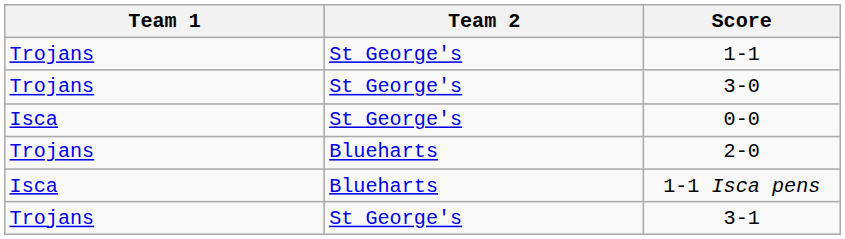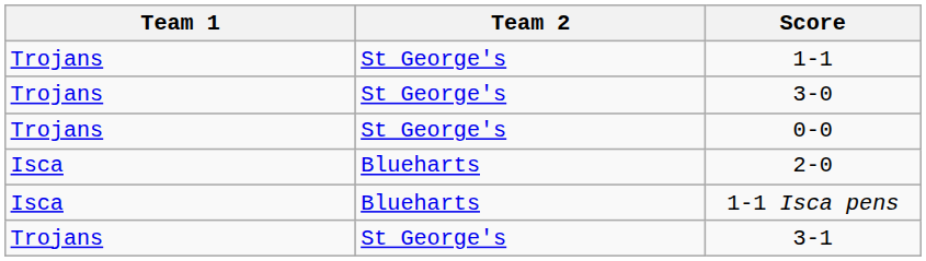 <table class="wikitable" style="font-size: 100%">
 <tr>
 <th width=200>Team 1</th>
 <th width=200>Team 2</th>
 <th width=120>Score</th>
 </tr>
 <tr>
 <td><a href='#'>Trojans</a></td>
 <td><a href='#'>St George's</a></td>
 <td align=center>1-1</td>
 </tr>
 <tr>
 <td><a href='#'>Trojans</a></td>
 <td><a href='#'>St George's</a></td>
 <td align=center>3-0</td>
 </tr>
 <tr>
-<td><a href='#'>Isca</a></td>
+<td><a href='#'>Trojans</a></td>
 <td><a href='#'>St George's</a></td>
 <td align=center>0-0</td>
 </tr>
 <tr>
-<td><a href='#'>Trojans</a></td>
+<td><a href='#'>Isca</a></td>
 <td><a href='#'>Blueharts</a></td>
 <td align=center>2-0</td>
 </tr>
 <tr>
 <td><a href='#'>Isca</a></td>
 <td><a href='#'>Blueharts</a></td>
 <td align=center>1-1 <em>Isca pens</em></td>
 </tr>
 <tr>
 <td><a href='#'>Trojans</a></td>
 <td><a href='#'>St George's</a></td>
 <td align=center>3-1</td>
 </tr>
 </table>
